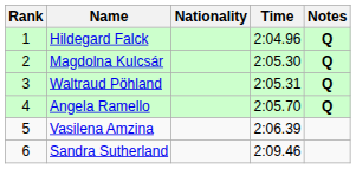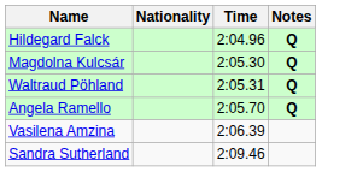 <table class="wikitable sortable" style="text-align:center">
 <tr>
-<th>Rank</th>
 <th>Name</th>
 <th>Nationality</th>
 <th>Time</th>
 <th>Notes</th>
 </tr>
 <tr bgcolor=ccffcc>
-<td>1</td>
 <td align=left><a href='#'>Hildegard Falck</a></td>
 <td align=left></td>
 <td>2:04.96</td>
 <td><strong>Q</strong></td>
 </tr>
 <tr bgcolor=ccffcc>
-<td>2</td>
 <td align=left><a href='#'>Magdolna Kulcsár</a></td>
 <td align=left></td>
 <td>2:05.30</td>
 <td><strong>Q</strong></td>
 </tr>
 <tr bgcolor=ccffcc>
-<td>3</td>
 <td align=left><a href='#'>Waltraud Pöhland</a></td>
 <td align=left></td>
 <td>2:05.31</td>
 <td><strong>Q</strong></td>
 </tr>
 <tr bgcolor=ccffcc>
-<td>4</td>
 <td align=left><a href='#'>Angela Ramello</a></td>
 <td align=left></td>
 <td>2:05.70</td>
 <td><strong>Q</strong></td>
 </tr>
 <tr>
-<td>5</td>
 <td align=left><a href='#'>Vasilena Amzina</a></td>
 <td align=left></td>
 <td>2:06.39</td>
 <td></td>
 </tr>
 <tr>
-<td>6</td>
 <td align=left><a href='#'>Sandra Sutherland</a></td>
 <td align=left></td>
 <td>2:09.46</td>
 <td></td>
 </tr>
 </table>
